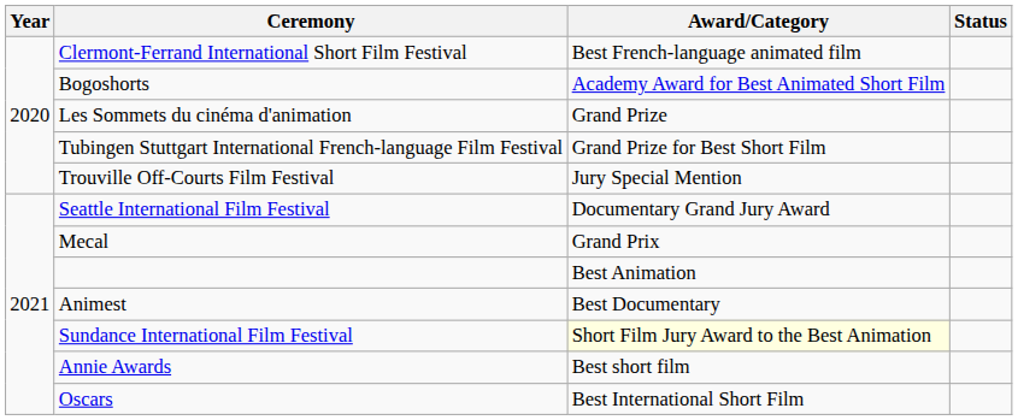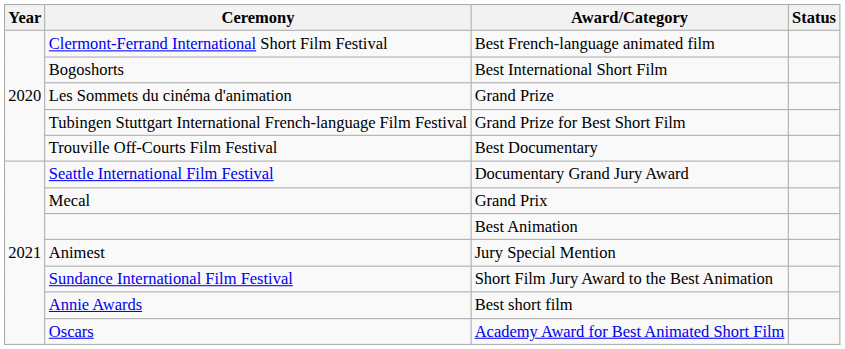 <table class="wikitable">
 <tr>
 <th>Year</th>
 <th>Ceremony</th>
 <th>Award/Category</th>
 <th>Status</th>
 </tr>
 <tr>
 <td rowspan="5">2020</td>
 <td><a href='#'>Clermont-Ferrand International</a> Short Film Festival</td>
 <td>Best French-language animated film</td>
 <td></td>
 </tr>
 <tr>
 <td>Bogoshorts</td>
-<td><a href='#'>Academy Award for Best Animated Short Film</a></td>
+<td>Best International Short Film</td>
 <td></td>
 </tr>
 <tr>
 <td>Les Sommets du cinéma d'animation</td>
 <td>Grand Prize</td>
 <td></td>
 </tr>
 <tr>
 <td>Tubingen Stuttgart International French-language Film Festival</td>
 <td>Grand Prize for Best Short Film</td>
 <td></td>
 </tr>
 <tr>
 <td>Trouville Off-Courts Film Festival</td>
-<td Jury Special Mention>Jury Special Mention</td>
+<td Best Documentary>Best Documentary</td>
 <td></td>
 </tr>
 <tr>
 <td rowspan="7">2021</td>
 <td><a href='#'>Seattle International Film Festival</a></td>
 <td>Documentary Grand Jury Award</td>
 <td></td>
 </tr>
 <tr>
 <td>Mecal</td>
 <td International Competiton>Grand Prix</td>
 <td></td>
 </tr>
 <tr>
 <td></td>
 <td Special Program>Best Animation</td>
 <td></td>
 </tr>
 <tr>
 <td>Animest</td>
-<td Best Documentary>Best Documentary</td>
+<td Jury Special Mention>Jury Special Mention</td>
 <td></td>
 </tr>
 <tr>
 <td><a href='#'>Sundance International Film Festival</a></td>
-<td style="background: lightyellow;">Short Film Jury Award to the Best Animation</td>
+<td>Short Film Jury Award to the Best Animation</td>
 <td></td>
 </tr>
 <tr>
 <td><a href='#'>Annie Awards</a></td>
 <td Best short subject>Best short film</td>
 <td></td>
 </tr>
 <tr>
 <td><a href='#'>Oscars</a></td>
-<td>Best International Short Film</td>
+<td><a href='#'>Academy Award for Best Animated Short Film</a></td>
 <td></td>
 </tr>
 </table>
